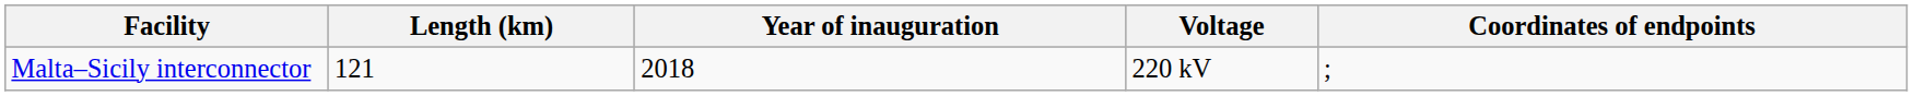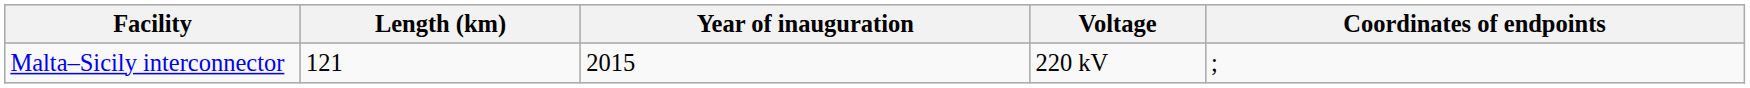 <table class="wikitable sortable" width="90%">
 <tr bgcolor="#dfdfdf">
 <th width="17%">Facility</th>
 <th>Length (km)</th>
 <th>Year of inauguration</th>
 <th>Voltage</th>
 <th>Coordinates of endpoints</th>
 </tr>
 <tr>
 <td><a href='#'>Malta–Sicily interconnector</a></td>
 <td>121</td>
-<td>2018</td>
+<td>2015</td>
 <td>220 kV</td>
 <td> ; </td>
 </tr>
 </table>
